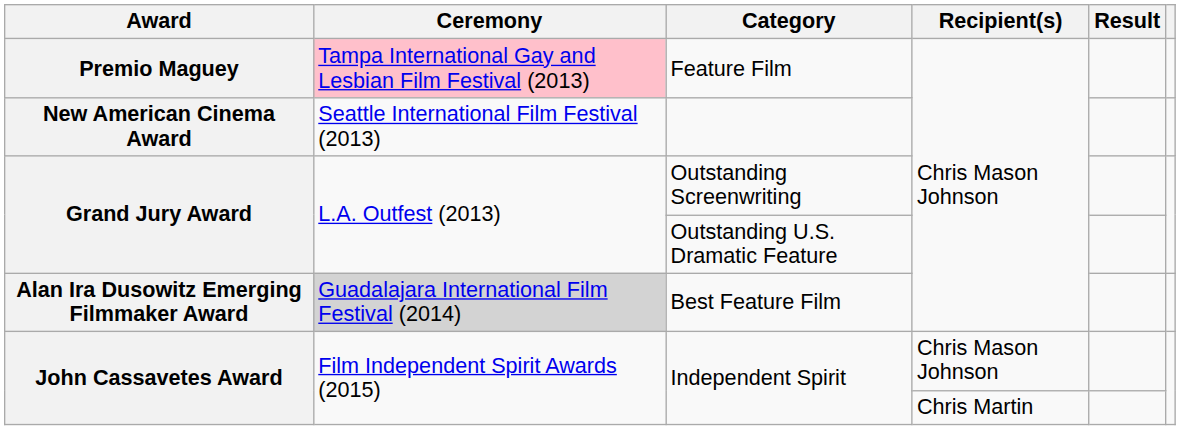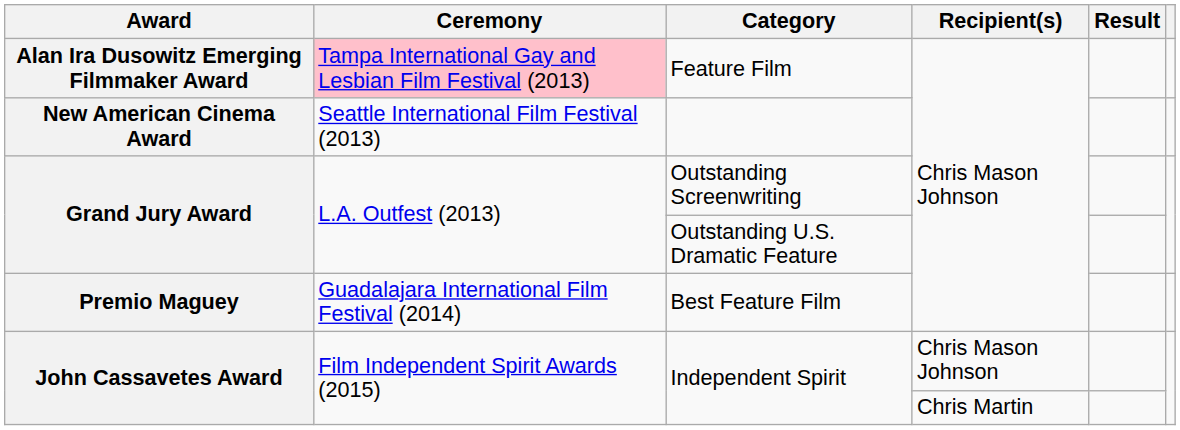 <table class="wikitable sortable plainrowheaders">
 <tr>
 <th scope="col">Award</th>
 <th scope="col">Ceremony</th>
 <th scope="col">Category</th>
 <th scope="col">Recipient(s)</th>
 <th scope="col">Result</th>
 <th scope="col" class="unsortable"></th>
 </tr>
 <tr>
-<th scope="row">Premio Maguey</th>
+<th scope="row">Alan Ira Dusowitz Emerging Filmmaker Award</th>
 <td style="background: pink;"><a href='#'>Tampa International Gay and Lesbian Film Festival</a> (2013)</td>
 <td>Feature Film</td>
 <td rowspan="5">Chris Mason Johnson</td>
 <td></td>
 <td style="text-align:center;"></td>
 </tr>
 <tr>
 <th scope="row">New American Cinema Award</th>
 <td><a href='#'>Seattle International Film Festival</a> (2013)</td>
 <td></td>
 <td></td>
 <td style="text-align:center;"></td>
 </tr>
 <tr>
 <th scope="row" rowspan="2">Grand Jury Award</th>
 <td rowspan="2"><a href='#'>L.A. Outfest</a> (2013)</td>
 <td>Outstanding Screenwriting</td>
 <td></td>
 <td rowspan="2" style="text-align:center;"></td>
 </tr>
 <tr>
 <td>Outstanding U.S. Dramatic Feature</td>
 <td></td>
 </tr>
 <tr>
-<th scope="row">Alan Ira Dusowitz Emerging Filmmaker Award</th>
-<td style="background: lightgrey;"><a href='#'>Guadalajara International Film Festival</a> (2014)</td>
+<th scope="row">Premio Maguey</th>
+<td><a href='#'>Guadalajara International Film Festival</a> (2014)</td>
 <td>Best Feature Film</td>
 <td></td>
 <td style="text-align:center;"></td>
 </tr>
 <tr>
 <th scope="row" rowspan="2">John Cassavetes Award</th>
 <td rowspan="2"><a href='#'>Film Independent Spirit Awards</a> (2015)</td>
 <td rowspan="2">Independent Spirit</td>
 <td>Chris Mason Johnson</td>
 <td></td>
 <td rowspan="2" style="text-align:center;"></td>
 </tr>
 <tr>
 <td>Chris Martin</td>
 <td></td>
 </tr>
 </table>
